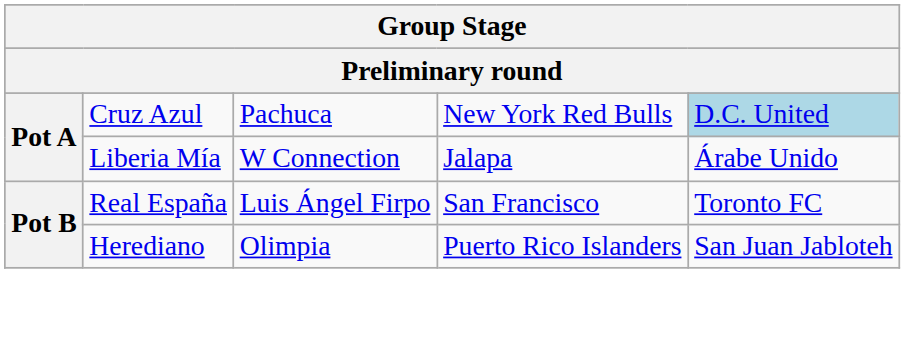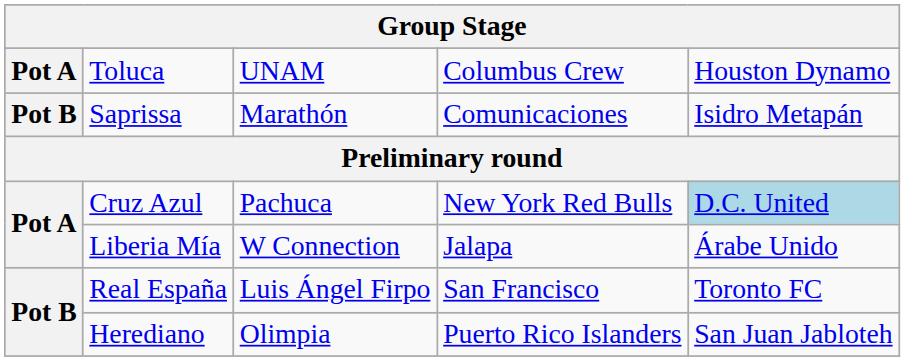 <table class="wikitable">
 <tr>
 <th colspan=5>Group Stage</th>
+</tr>
+<tr>
+<th>Pot A</th>
+<td> <a href='#'>Toluca</a></td>
+<td> <a href='#'>UNAM</a></td>
+<td> <a href='#'>Columbus Crew</a></td>
+<td> <a href='#'>Houston Dynamo</a></td>
+</tr>
+<tr>
+<th>Pot B</th>
+<td> <a href='#'>Saprissa</a></td>
+<td> <a href='#'>Marathón</a></td>
+<td> <a href='#'>Comunicaciones</a></td>
+<td> <a href='#'>Isidro Metapán</a></td>
 </tr>
 <tr>
 <th colspan=5>Preliminary round</th>
 </tr>
 <tr>
 <th rowspan=2>Pot A</th>
 <td> <a href='#'>Cruz Azul</a></td>
 <td> <a href='#'>Pachuca</a></td>
 <td> <a href='#'>New York Red Bulls</a></td>
 <td style="background: lightblue;"> <a href='#'>D.C. United</a></td>
 </tr>
 <tr>
 <td> <a href='#'>Liberia Mía</a></td>
 <td> <a href='#'>W Connection</a></td>
 <td> <a href='#'>Jalapa</a></td>
 <td> <a href='#'>Árabe Unido</a></td>
 </tr>
 <tr>
 <th rowspan=2>Pot B</th>
 <td> <a href='#'>Real España</a></td>
 <td> <a href='#'>Luis Ángel Firpo</a></td>
 <td> <a href='#'>San Francisco</a></td>
 <td> <a href='#'>Toronto FC</a></td>
 </tr>
 <tr>
 <td> <a href='#'>Herediano</a></td>
 <td> <a href='#'>Olimpia</a></td>
 <td> <a href='#'>Puerto Rico Islanders</a></td>
 <td> <a href='#'>San Juan Jabloteh</a></td>
 </tr>
 </table>
